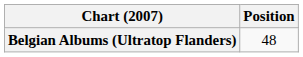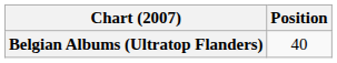 <table class="wikitable plainrowheaders" style="text-align:center">
 <tr>
 <th scope="col">Chart (2007)</th>
 <th scope="col">Position</th>
 </tr>
 <tr>
 <th scope="row">Belgian Albums (Ultratop Flanders)</th>
-<td>48</td>
+<td>40</td>
 </tr>
 </table>
